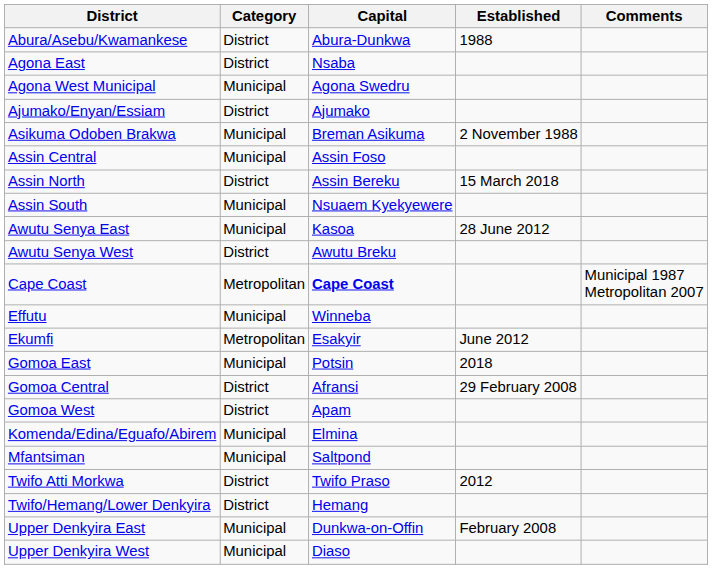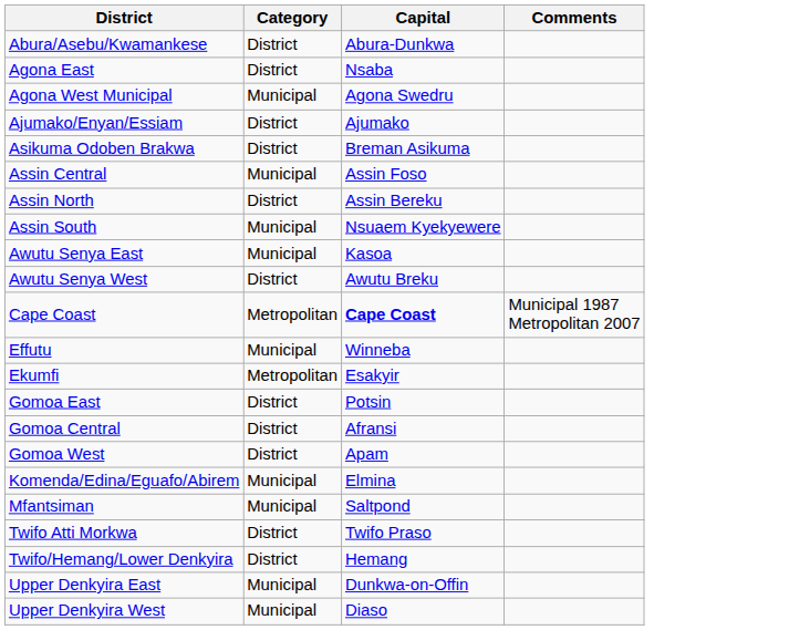 <table class="wikitable sortable">
 <tr>
 <th>District</th>
 <th>Category</th>
 <th>Capital</th>
-<th>Established</th>
 <th>Comments</th>
 </tr>
 <tr>
 <td><a href='#'>Abura/Asebu/Kwamankese</a></td>
 <td>District</td>
 <td><a href='#'>Abura-Dunkwa</a></td>
-<td>1988</td>
 <td></td>
 </tr>
 <tr>
 <td><a href='#'>Agona East</a></td>
 <td>District</td>
 <td><a href='#'>Nsaba</a></td>
 <td></td>
-<td></td>
 </tr>
 <tr>
 <td><a href='#'>Agona West Municipal</a></td>
 <td>Municipal</td>
 <td><a href='#'>Agona Swedru</a></td>
-<td></td>
 <td></td>
 </tr>
 <tr>
 <td><a href='#'>Ajumako/Enyan/Essiam</a></td>
 <td>District</td>
 <td><a href='#'>Ajumako</a></td>
 <td></td>
-<td></td>
 </tr>
 <tr>
 <td><a href='#'>Asikuma Odoben Brakwa</a></td>
-<td>Municipal</td>
+<td>District</td>
 <td><a href='#'>Breman Asikuma</a></td>
-<td>2 November 1988</td>
 <td></td>
 </tr>
 <tr>
 <td><a href='#'>Assin Central</a></td>
 <td>Municipal</td>
 <td><a href='#'>Assin Foso</a></td>
 <td></td>
-<td></td>
 </tr>
 <tr>
 <td><a href='#'>Assin North</a></td>
 <td>District</td>
 <td><a href='#'>Assin Bereku</a></td>
-<td>15 March 2018</td>
 <td></td>
 </tr>
 <tr>
 <td><a href='#'>Assin South</a></td>
 <td>Municipal</td>
 <td><a href='#'>Nsuaem Kyekyewere</a></td>
 <td></td>
-<td></td>
 </tr>
 <tr>
 <td><a href='#'>Awutu Senya East</a></td>
 <td>Municipal</td>
 <td><a href='#'>Kasoa</a></td>
-<td>28 June 2012</td>
 <td></td>
 </tr>
 <tr>
 <td><a href='#'>Awutu Senya West</a></td>
 <td>District</td>
 <td><a href='#'>Awutu Breku</a></td>
 <td></td>
-<td></td>
 </tr>
 <tr>
 <td><a href='#'>Cape Coast</a></td>
 <td>Metropolitan</td>
 <td><strong><a href='#'>Cape Coast</a></strong></td>
-<td></td>
 <td>Municipal 1987<br>Metropolitan 2007</td>
 </tr>
 <tr>
 <td><a href='#'>Effutu</a></td>
 <td>Municipal</td>
 <td><a href='#'>Winneba</a></td>
 <td></td>
-<td></td>
 </tr>
 <tr>
 <td><a href='#'>Ekumfi</a></td>
 <td>Metropolitan</td>
 <td><a href='#'>Esakyir</a></td>
-<td>June 2012</td>
 <td></td>
 </tr>
 <tr>
 <td><a href='#'>Gomoa East</a></td>
-<td>Municipal</td>
+<td>District</td>
 <td><a href='#'>Potsin</a></td>
-<td>2018</td>
 <td></td>
 </tr>
 <tr>
 <td><a href='#'>Gomoa Central</a></td>
 <td>District</td>
 <td><a href='#'>Afransi</a></td>
-<td>29 February 2008</td>
 <td></td>
 </tr>
 <tr>
 <td><a href='#'>Gomoa West</a></td>
 <td>District</td>
 <td><a href='#'>Apam</a></td>
 <td></td>
-<td></td>
 </tr>
 <tr>
 <td><a href='#'>Komenda/Edina/Eguafo/Abirem</a></td>
 <td>Municipal</td>
 <td><a href='#'>Elmina</a></td>
-<td></td>
 <td></td>
 </tr>
 <tr>
 <td><a href='#'>Mfantsiman</a></td>
 <td>Municipal</td>
 <td><a href='#'>Saltpond</a></td>
 <td></td>
-<td></td>
 </tr>
 <tr>
 <td><a href='#'>Twifo Atti Morkwa</a></td>
 <td>District</td>
 <td><a href='#'>Twifo Praso</a></td>
-<td>2012</td>
 <td></td>
 </tr>
 <tr>
 <td><a href='#'>Twifo/Hemang/Lower Denkyira</a></td>
 <td>District</td>
 <td><a href='#'>Hemang</a></td>
 <td></td>
-<td></td>
 </tr>
 <tr>
 <td><a href='#'>Upper Denkyira East</a></td>
 <td>Municipal</td>
 <td><a href='#'>Dunkwa-on-Offin</a></td>
-<td>February 2008</td>
 <td></td>
 </tr>
 <tr>
 <td><a href='#'>Upper Denkyira West</a></td>
 <td>Municipal</td>
 <td><a href='#'>Diaso</a></td>
 <td></td>
-<td></td>
 </tr>
 </table>
